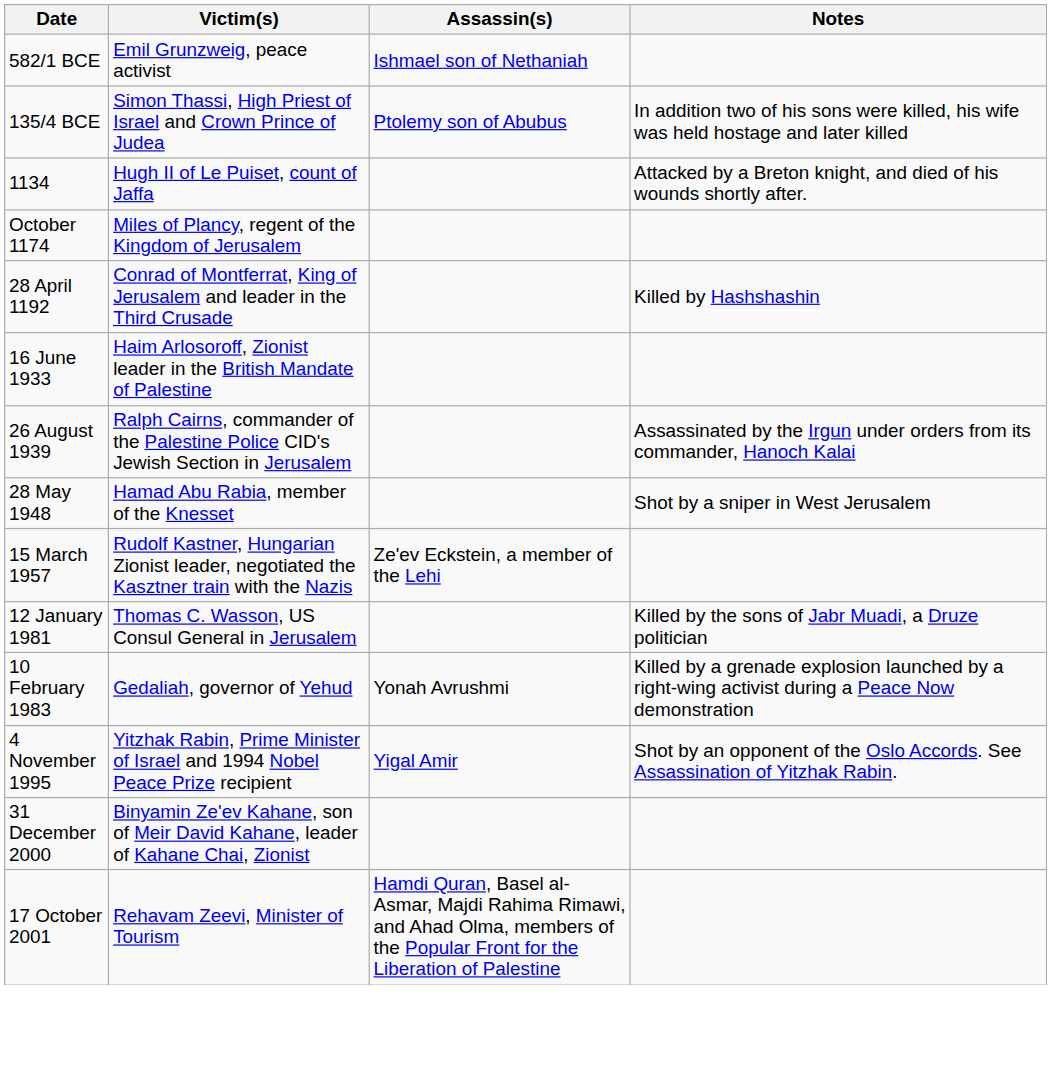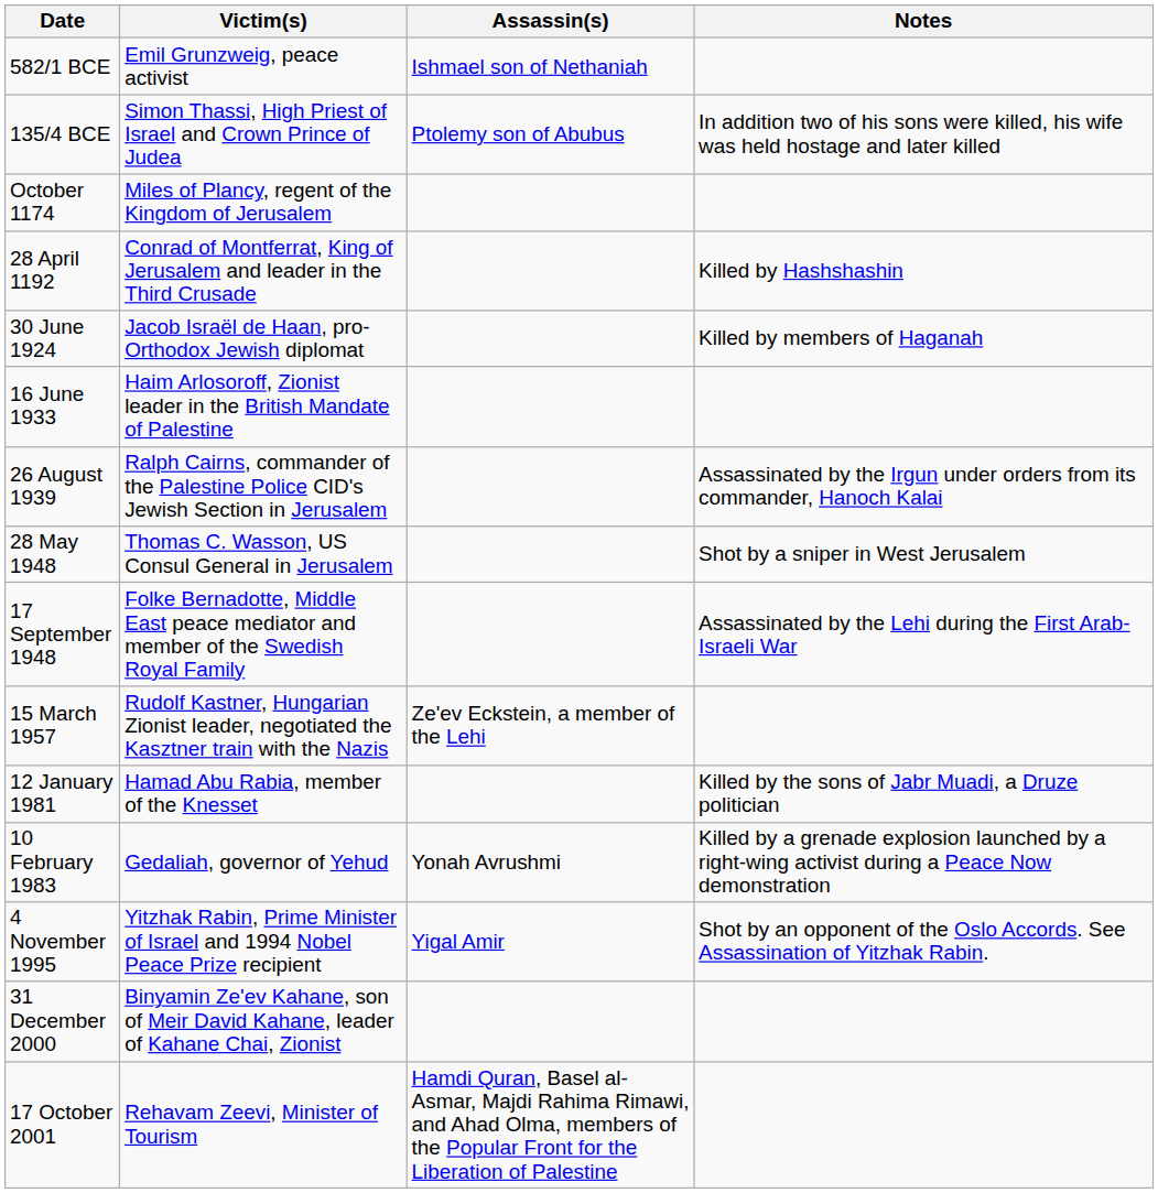 <table class="wikitable"  style="width:100%">
 <tr>
 <th style="width:10%">Date</th>
 <th style="width:25%">Victim(s)</th>
 <th style="width:25%">Assassin(s)</th>
 <th style="width:40%">Notes</th>
 </tr>
 <tr>
 <td>582/1 BCE</td>
 <td><a href='#'>Emil Grunzweig</a>, peace activist</td>
 <td><a href='#'>Ishmael son of Nethaniah</a></td>
 <td></td>
 </tr>
 <tr>
 <td>135/4 BCE</td>
 <td><a href='#'>Simon Thassi</a>, <a href='#'>High Priest of Israel</a> and <a href='#'>Crown Prince of Judea</a></td>
 <td><a href='#'>Ptolemy son of Abubus</a></td>
 <td>In addition two of his sons were killed, his wife was held hostage and later killed</td>
 </tr>
 <tr>
-<td>1134</td>
-<td><a href='#'>Hugh II of Le Puiset</a>, <a href='#'>count of Jaffa</a></td>
-<td></td>
-<td>Attacked by a Breton knight, and died of his wounds shortly after.</td>
-</tr>
-<tr>
 <td>October 1174</td>
 <td><a href='#'>Miles of Plancy</a>, regent of the <a href='#'>Kingdom of Jerusalem</a></td>
 <td></td>
 <td></td>
 </tr>
 <tr>
 <td>28 April 1192</td>
 <td><a href='#'>Conrad of Montferrat</a>, <a href='#'>King of Jerusalem</a> and leader in the <a href='#'>Third Crusade</a></td>
 <td></td>
 <td>Killed by <a href='#'>Hashshashin</a></td>
+</tr>
+<tr>
+<td>30 June 1924</td>
+<td><a href='#'>Jacob Israël de Haan</a>, pro-<a href='#'>Orthodox Jewish</a> diplomat</td>
+<td></td>
+<td>Killed by members of <a href='#'>Haganah</a></td>
 </tr>
 <tr>
 <td>16 June 1933</td>
 <td><a href='#'>Haim Arlosoroff</a>, <a href='#'>Zionist</a> leader in the <a href='#'>British Mandate of Palestine</a></td>
 <td></td>
 <td></td>
 </tr>
 <tr>
 <td>26 August 1939</td>
 <td><a href='#'>Ralph Cairns</a>, commander of the <a href='#'>Palestine Police</a> CID's Jewish Section in <a href='#'>Jerusalem</a></td>
 <td></td>
 <td>Assassinated by the <a href='#'>Irgun</a> under orders from its commander, <a href='#'>Hanoch Kalai</a></td>
 </tr>
 <tr>
 <td>28 May 1948</td>
-<td><a href='#'>Hamad Abu Rabia</a>, member of the <a href='#'>Knesset</a></td>
+<td><a href='#'>Thomas C. Wasson</a>, US Consul General in <a href='#'>Jerusalem</a></td>
 <td></td>
 <td>Shot by a sniper in West Jerusalem</td>
+</tr>
+<tr>
+<td>17 September 1948</td>
+<td><a href='#'>Folke Bernadotte</a>, <a href='#'>Middle East</a> peace mediator and member of the <a href='#'>Swedish Royal Family</a></td>
+<td></td>
+<td>Assassinated by the <a href='#'>Lehi</a> during the <a href='#'>First Arab-Israeli War</a></td>
 </tr>
 <tr>
 <td>15 March 1957</td>
 <td><a href='#'>Rudolf Kastner</a>, <a href='#'>Hungarian</a> Zionist leader, negotiated the <a href='#'>Kasztner train</a> with the <a href='#'>Nazis</a></td>
 <td>Ze'ev Eckstein, a member of the <a href='#'>Lehi</a></td>
 <td></td>
 </tr>
 <tr>
 <td>12 January 1981</td>
-<td><a href='#'>Thomas C. Wasson</a>, US Consul General in <a href='#'>Jerusalem</a></td>
+<td><a href='#'>Hamad Abu Rabia</a>, member of the <a href='#'>Knesset</a></td>
 <td></td>
 <td>Killed by the sons of <a href='#'>Jabr Muadi</a>, a <a href='#'>Druze</a> politician</td>
 </tr>
 <tr>
 <td>10 February 1983</td>
 <td><a href='#'>Gedaliah</a>, governor of <a href='#'>Yehud</a></td>
 <td>Yonah Avrushmi</td>
 <td>Killed by a grenade explosion launched by a right-wing activist during a <a href='#'>Peace Now</a> demonstration</td>
 </tr>
 <tr>
 <td>4 November 1995</td>
 <td><a href='#'>Yitzhak Rabin</a>, <a href='#'>Prime Minister of Israel</a> and 1994 <a href='#'>Nobel Peace Prize</a> recipient</td>
 <td><a href='#'>Yigal Amir</a></td>
 <td>Shot by an opponent of the <a href='#'>Oslo Accords</a>. See <a href='#'>Assassination of Yitzhak Rabin</a>.</td>
 </tr>
 <tr>
 <td>31 December 2000</td>
 <td><a href='#'>Binyamin Ze'ev Kahane</a>, son of <a href='#'>Meir David Kahane</a>, leader of <a href='#'>Kahane Chai</a>, <a href='#'>Zionist</a></td>
 <td></td>
 <td></td>
 </tr>
 <tr>
 <td>17 October 2001</td>
 <td><a href='#'>Rehavam Zeevi</a>, <a href='#'>Minister of Tourism</a></td>
 <td><a href='#'>Hamdi Quran</a>, Basel al-Asmar, Majdi Rahima Rimawi, and Ahad Olma, members of the <a href='#'>Popular Front for the Liberation of Palestine</a></td>
 <td></td>
 </tr>
 </table>
